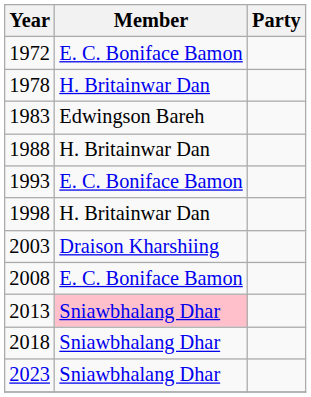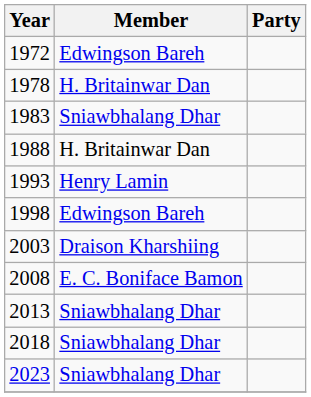 <table class="wikitable sortable">
 <tr>
 <th>Year</th>
 <th>Member</th>
 <th colspan=2>Party</th>
 </tr>
 <tr>
 <td>1972</td>
-<td><a href='#'>E. C. Boniface Bamon</a></td>
+<td><a href='#'>Edwingson Bareh</a></td>
 <td></td>
 </tr>
 <tr>
 <td>1978</td>
 <td><a href='#'>H. Britainwar Dan</a></td>
 <td></td>
 </tr>
 <tr>
 <td>1983</td>
-<td>Edwingson Bareh</td>
+<td><a href='#'>Sniawbhalang Dhar</a></td>
 </tr>
 <tr>
 <td>1988</td>
 <td>H. Britainwar Dan</td>
 <td></td>
 </tr>
 <tr>
 <td>1993</td>
-<td><a href='#'>E. C. Boniface Bamon</a></td>
+<td><a href='#'>Henry Lamin</a></td>
 <td></td>
 </tr>
 <tr>
 <td>1998</td>
-<td>H. Britainwar Dan</td>
+<td><a href='#'>Edwingson Bareh</a></td>
 <td></td>
 </tr>
 <tr>
 <td>2003</td>
 <td><a href='#'>Draison Kharshiing</a></td>
 <td></td>
 </tr>
 <tr>
 <td>2008</td>
 <td><a href='#'>E. C. Boniface Bamon</a></td>
 <td></td>
 </tr>
 <tr>
 <td>2013</td>
-<td style="background: pink;"><a href='#'>Sniawbhalang Dhar</a></td>
+<td><a href='#'>Sniawbhalang Dhar</a></td>
 <td></td>
 </tr>
 <tr>
 <td>2018</td>
 <td><a href='#'>Sniawbhalang Dhar</a></td>
 <td></td>
 </tr>
 <tr>
 <td><a href='#'>2023</a></td>
 <td><a href='#'>Sniawbhalang Dhar</a></td>
 <td></td>
 </tr>
 <tr>
 </tr>
 </table>
